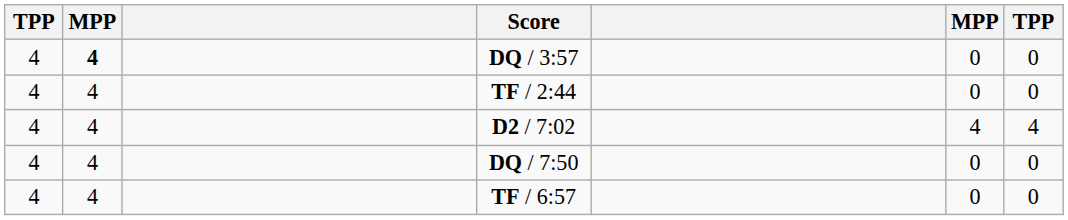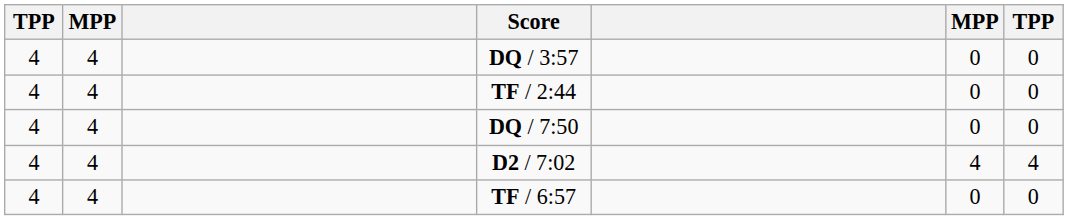 <table class="wikitable" style="text-align: center;" |>
 <tr>
 <th width="35">TPP</th>
 <th width="35">MPP</th>
 <th width="250"></th>
 <th width="75">Score</th>
 <th width="250"></th>
 <th width="35">MPP</th>
 <th width="35">TPP</th>
 </tr>
 <tr>
 <td>4</td>
-<td><strong>4</strong></td>
+<td>4</td>
 <td style="text-align:left;"></td>
 <td><strong>DQ</strong> / 3:57</td>
 <td style="text-align:left;"><strong></strong></td>
 <td>0</td>
 <td>0</td>
 </tr>
 <tr>
 <td>4</td>
 <td>4</td>
 <td style="text-align:left;"></td>
 <td><strong>TF</strong> / 2:44</td>
 <td style="text-align:left;"><strong></strong></td>
 <td>0</td>
 <td>0</td>
 </tr>
 <tr>
 <td>4</td>
 <td>4</td>
 <td style="text-align:left;"></td>
-<td><strong>D2</strong> / 7:02</td>
-<td style="text-align:left;"></td>
-<td>4</td>
-<td>4</td>
+<td><strong>DQ</strong> / 7:50</td>
+<td style="text-align:left;"><strong></strong></td>
+<td>0</td>
+<td>0</td>
 </tr>
 <tr>
 <td>4</td>
 <td>4</td>
 <td style="text-align:left;"></td>
-<td><strong>DQ</strong> / 7:50</td>
-<td style="text-align:left;"><strong></strong></td>
-<td>0</td>
-<td>0</td>
+<td><strong>D2</strong> / 7:02</td>
+<td style="text-align:left;"></td>
+<td>4</td>
+<td>4</td>
 </tr>
 <tr>
 <td>4</td>
 <td>4</td>
 <td style="text-align:left;"></td>
 <td><strong>TF</strong> / 6:57</td>
 <td style="text-align:left;"><strong></strong></td>
 <td>0</td>
 <td>0</td>
 </tr>
 </table>
